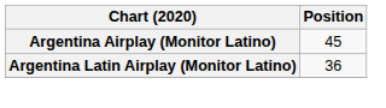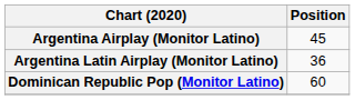 <table class="wikitable plainrowheaders sortable" style="text-align:center">
 <tr>
 <th scope="col">Chart (2020)</th>
 <th scope="col">Position</th>
 </tr>
 <tr>
 <th scope="row">Argentina Airplay (Monitor Latino)</th>
 <td>45</td>
 </tr>
 <tr>
 <th scope="row">Argentina Latin Airplay (Monitor Latino)</th>
 <td>36</td>
 </tr>
 <tr>
+<th scope="row">Dominican Republic Pop (<a href='#'>Monitor Latino</a>)</th>
+<td>60</td>
+</tr>
+<tr>
 </tr>
 </table>
